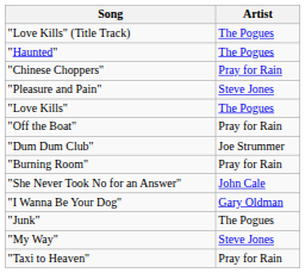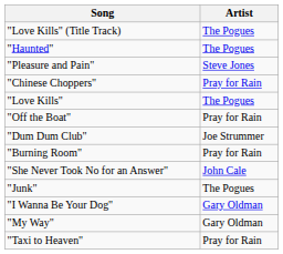 <table style="width:400px;" class="wikitable">
 <tr>
 <th>Song</th>
 <th>Artist</th>
 </tr>
 <tr>
 <td>"Love Kills" (Title Track)</td>
 <td><a href='#'>The Pogues</a></td>
 </tr>
 <tr>
 <td>"<a href='#'>Haunted</a>"</td>
 <td><a href='#'>The Pogues</a></td>
 </tr>
 <tr>
+<td>"Pleasure and Pain"</td>
+<td><a href='#'>Steve Jones</a></td>
+</tr>
+<tr>
 <td>"Chinese Choppers"</td>
 <td><a href='#'>Pray for Rain</a></td>
-</tr>
-<tr>
-<td>"Pleasure and Pain"</td>
-<td><a href='#'>Steve Jones</a></td>
 </tr>
 <tr>
 <td>"Love Kills"</td>
 <td><a href='#'>The Pogues</a></td>
 </tr>
 <tr>
 <td>"Off the Boat"</td>
 <td>Pray for Rain</td>
 </tr>
 <tr>
 <td>"Dum Dum Club"</td>
 <td>Joe Strummer</td>
 </tr>
 <tr>
 <td>"Burning Room"</td>
 <td>Pray for Rain</td>
 </tr>
 <tr>
 <td>"She Never Took No for an Answer"</td>
 <td><a href='#'>John Cale</a></td>
 </tr>
 <tr>
+<td>"Junk"</td>
+<td>The Pogues</td>
+</tr>
+<tr>
 <td>"I Wanna Be Your Dog"</td>
 <td><a href='#'>Gary Oldman</a></td>
 </tr>
 <tr>
-<td>"Junk"</td>
-<td>The Pogues</td>
-</tr>
-<tr>
 <td>"My Way"</td>
-<td><a href='#'>Steve Jones</a></td>
+<td>Gary Oldman</td>
 </tr>
 <tr>
 <td>"Taxi to Heaven"</td>
 <td>Pray for Rain</td>
 </tr>
 </table>
